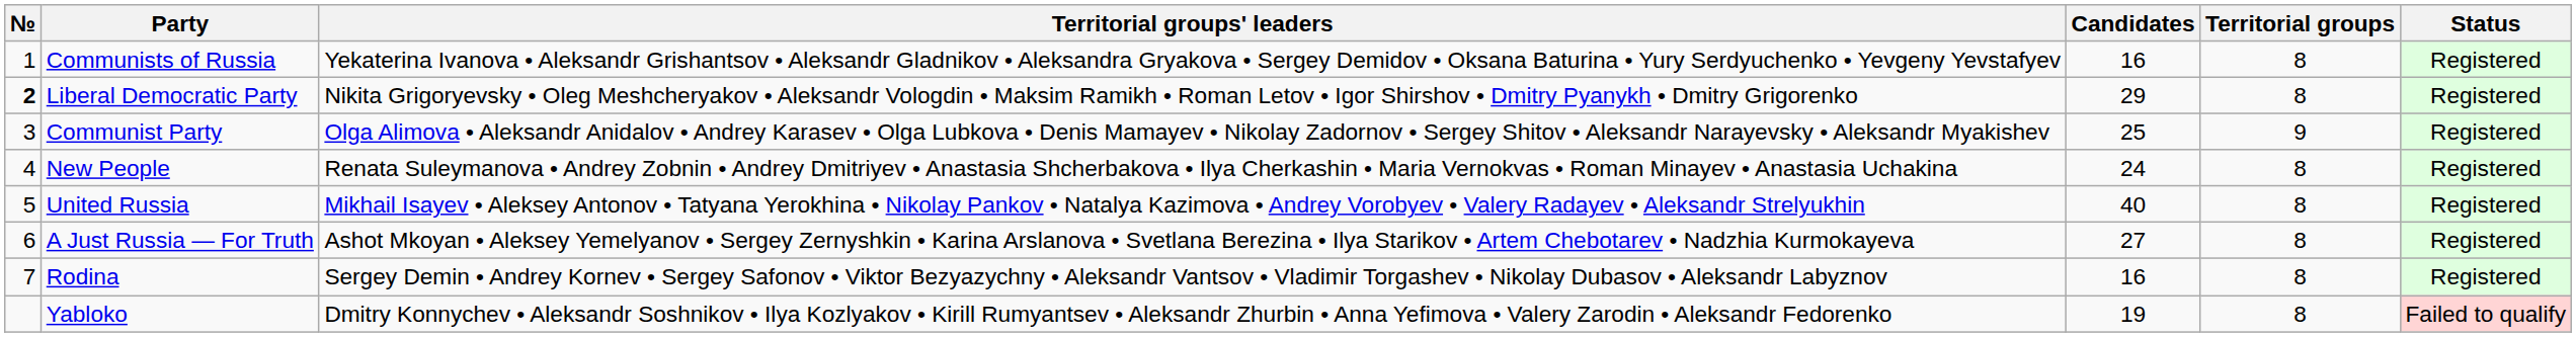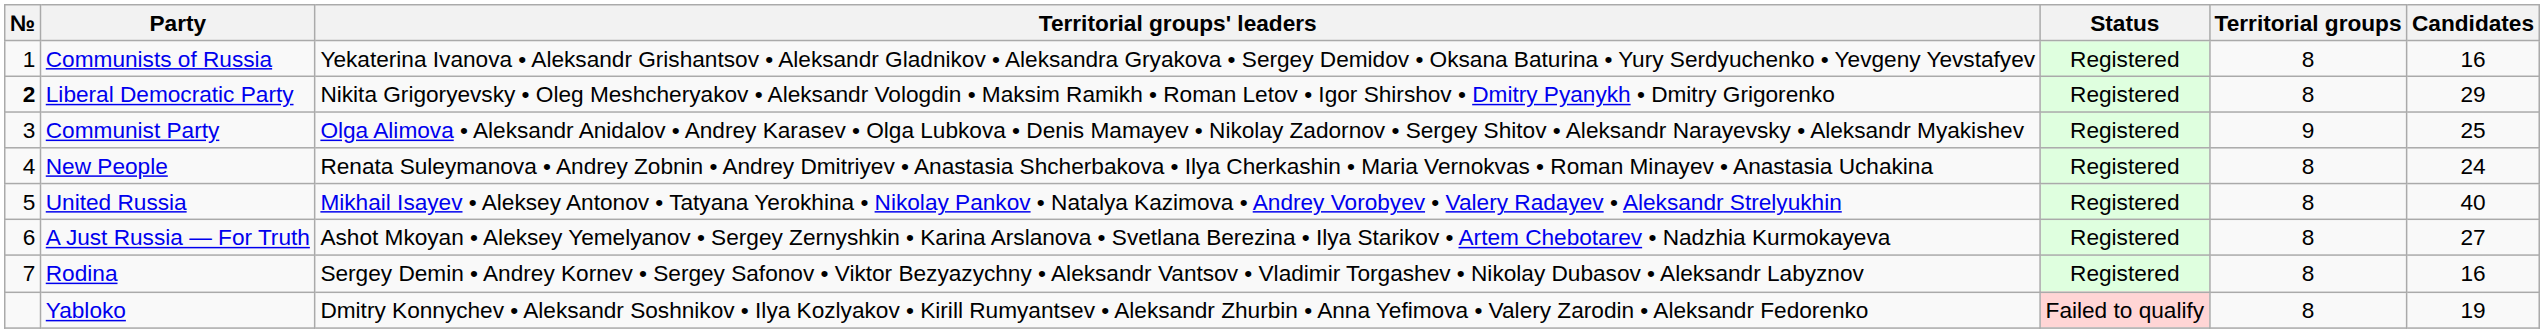 <table class="wikitable sortable" style="background: #f9f9f9; text-align:right; font-size: 95%">
 <tr>
 <th align=center>№</th>
 <th align=center>Party</th>
 <th align=center>Territorial groups' leaders</th>
+<th align=center>Status</th>
+<th align=center>Territorial groups</th>
 <th align=center>Candidates</th>
-<th align=center>Territorial groups</th>
-<th align=center>Status</th>
 </tr>
 <tr>
 <td>1</td>
 <td align=left><a href='#'>Communists of Russia</a></td>
 <td align=left>Yekaterina Ivanova • Aleksandr Grishantsov • Aleksandr Gladnikov • Aleksandra Gryakova • Sergey Demidov • Oksana Baturina • Yury Serdyuchenko • Yevgeny Yevstafyev</td>
+<td align=center bgcolor="#DFFFDF">Registered</td>
+<td align=center>8</td>
 <td align=center>16</td>
-<td align=center>8</td>
-<td align=center bgcolor="#DFFFDF">Registered</td>
 </tr>
 <tr>
 <td><strong>2</strong></td>
 <td align=left><a href='#'>Liberal Democratic Party</a></td>
 <td align=left>Nikita Grigoryevsky • Oleg Meshcheryakov • Aleksandr Vologdin • Maksim Ramikh • Roman Letov • Igor Shirshov • <a href='#'>Dmitry Pyanykh</a> • Dmitry Grigorenko</td>
+<td align=center bgcolor="#DFFFDF">Registered</td>
+<td align=center>8</td>
 <td align=center>29</td>
-<td align=center>8</td>
-<td align=center bgcolor="#DFFFDF">Registered</td>
 </tr>
 <tr>
 <td>3</td>
 <td align=left><a href='#'>Communist Party</a></td>
 <td align=left><a href='#'>Olga Alimova</a> • Aleksandr Anidalov • Andrey Karasev • Olga Lubkova • Denis Mamayev • Nikolay Zadornov • Sergey Shitov • Aleksandr Narayevsky • Aleksandr Myakishev</td>
+<td align=center bgcolor="#DFFFDF">Registered</td>
+<td align=center>9</td>
 <td align=center>25</td>
-<td align=center>9</td>
-<td align=center bgcolor="#DFFFDF">Registered</td>
 </tr>
 <tr>
 <td>4</td>
 <td align=left><a href='#'>New People</a></td>
 <td align=left>Renata Suleymanova • Andrey Zobnin • Andrey Dmitriyev • Anastasia Shcherbakova • Ilya Cherkashin • Maria Vernokvas • Roman Minayev • Anastasia Uchakina</td>
+<td align=center bgcolor="#DFFFDF">Registered</td>
+<td align=center>8</td>
 <td align=center>24</td>
-<td align=center>8</td>
-<td align=center bgcolor="#DFFFDF">Registered</td>
 </tr>
 <tr>
 <td>5</td>
 <td align=left><a href='#'>United Russia</a></td>
 <td align=left><a href='#'>Mikhail Isayev</a> • Aleksey Antonov • Tatyana Yerokhina • <a href='#'>Nikolay Pankov</a> • Natalya Kazimova • <a href='#'>Andrey Vorobyev</a> • <a href='#'>Valery Radayev</a> • <a href='#'>Aleksandr Strelyukhin</a></td>
+<td align=center bgcolor="#DFFFDF">Registered</td>
+<td align=center>8</td>
 <td align=center>40</td>
-<td align=center>8</td>
-<td align=center bgcolor="#DFFFDF">Registered</td>
 </tr>
 <tr>
 <td>6</td>
 <td align=left><a href='#'>A Just Russia — For Truth</a></td>
 <td align=left>Ashot Mkoyan • Aleksey Yemelyanov • Sergey Zernyshkin • Karina Arslanova • Svetlana Berezina • Ilya Starikov • <a href='#'>Artem Chebotarev</a> • Nadzhia Kurmokayeva</td>
+<td align=center bgcolor="#DFFFDF">Registered</td>
+<td align=center>8</td>
 <td align=center>27</td>
-<td align=center>8</td>
-<td align=center bgcolor="#DFFFDF">Registered</td>
 </tr>
 <tr>
 <td>7</td>
 <td align=left><a href='#'>Rodina</a></td>
 <td align=left>Sergey Demin • Andrey Kornev • Sergey Safonov • Viktor Bezyazychny • Aleksandr Vantsov • Vladimir Torgashev • Nikolay Dubasov • Aleksandr Labyznov</td>
+<td align=center bgcolor="#DFFFDF">Registered</td>
+<td align=center>8</td>
 <td align=center>16</td>
-<td align=center>8</td>
-<td align=center bgcolor="#DFFFDF">Registered</td>
 </tr>
 <tr>
 <td></td>
 <td align=left><a href='#'>Yabloko</a></td>
 <td align=left>Dmitry Konnychev • Aleksandr Soshnikov • Ilya Kozlyakov • Kirill Rumyantsev • Aleksandr Zhurbin • Anna Yefimova • Valery Zarodin • Aleksandr Fedorenko</td>
+<td align=center bgcolor="#FFD5D5">Failed to qualify</td>
+<td align=center>8</td>
 <td align=center>19</td>
-<td align=center>8</td>
-<td align=center bgcolor="#FFD5D5">Failed to qualify</td>
 </tr>
 </table>
